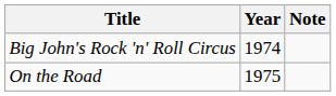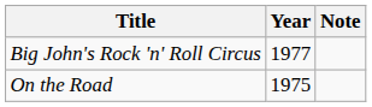 <table class="wikitable">
 <tr>
 <th>Title</th>
 <th>Year</th>
 <th>Note</th>
 </tr>
 <tr>
 <td><em>Big John's Rock 'n' Roll Circus</em></td>
-<td>1974</td>
+<td>1977</td>
 <td></td>
 </tr>
 <tr>
 <td><em>On the Road</em></td>
 <td>1975</td>
 <td></td>
 </tr>
 </table>
